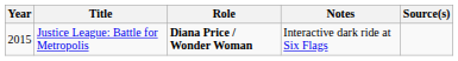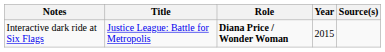 <table class="wikitable sortable">
 <tr>
-<th>Year</th>
+<th class = "unsortable">Notes</th>
 <th>Title</th>
 <th>Role</th>
-<th class = "unsortable">Notes</th>
+<th>Year</th>
 <th>Source(s)</th>
 </tr>
 <tr>
-<td>2015</td>
+<td>Interactive dark ride at <a href='#'>Six Flags</a></td>
 <td><a href='#'>Justice League: Battle for Metropolis</a></td>
 <td><strong>Diana Price / Wonder Woman</strong></td>
-<td>Interactive dark ride at <a href='#'>Six Flags</a></td>
+<td>2015</td>
 <td></td>
 </tr>
 </table>
